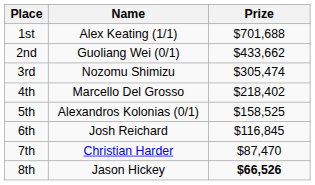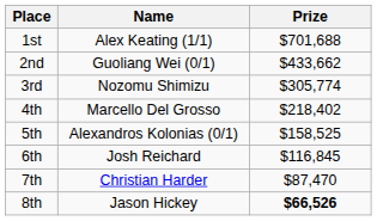 <table class="wikitable">
 <tr>
 <th width="50">Place</th>
 <th width="200">Name</th>
 <th width="125">Prize</th>
 </tr>
 <tr>
 <td align = "center">1st</td>
 <td align = "center"> Alex Keating (1/1)</td>
 <td align = "center">$701,688</td>
 </tr>
 <tr>
 <td align = "center">2nd</td>
 <td align = "center"> Guoliang Wei (0/1)</td>
 <td align = "center">$433,662</td>
 </tr>
 <tr>
 <td align = "center">3rd</td>
 <td align = "center"> Nozomu Shimizu</td>
-<td align = "center">$305,474</td>
+<td align = "center">$305,774</td>
 </tr>
 <tr>
 <td align = "center">4th</td>
 <td align = "center"> Marcello Del Grosso</td>
 <td align = "center">$218,402</td>
 </tr>
 <tr>
 <td align = "center">5th</td>
 <td align = "center"> Alexandros Kolonias (0/1)</td>
 <td align = "center">$158,525</td>
 </tr>
 <tr>
 <td align = "center">6th</td>
 <td align = "center"> Josh Reichard</td>
 <td align = "center">$116,845</td>
 </tr>
 <tr>
 <td align = "center">7th</td>
 <td align = "center"> <a href='#'>Christian Harder</a></td>
 <td align = "center">$87,470</td>
 </tr>
 <tr>
 <td align = "center">8th</td>
 <td align = "center"> Jason Hickey</td>
 <td align = "center"><strong>$66,526</strong></td>
 </tr>
 </table>
